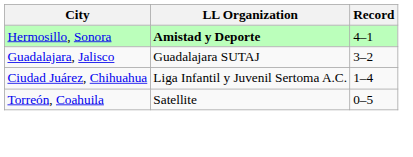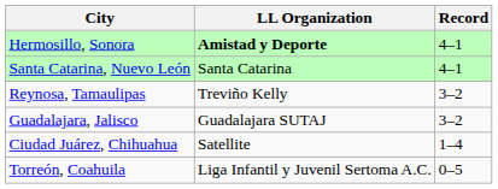 <table class="wikitable">
 <tr>
 <th>City</th>
 <th>LL Organization</th>
 <th>Record</th>
 </tr>
 <tr bgcolor=#bbffbb>
 <td> <a href='#'>Hermosillo</a>, <a href='#'>Sonora</a></td>
 <td><strong>Amistad y Deporte</strong></td>
 <td>4–1</td>
 </tr>
+<tr bgcolor=#bbffbb>
+<td> <a href='#'>Santa Catarina</a>, <a href='#'>Nuevo León</a></td>
+<td>Santa Catarina</td>
+<td>4–1</td>
+</tr>
+<tr>
+<td> <a href='#'>Reynosa</a>, <a href='#'>Tamaulipas</a></td>
+<td>Treviño Kelly</td>
+<td>3–2</td>
+</tr>
 <tr>
 <td> <a href='#'>Guadalajara</a>, <a href='#'>Jalisco</a></td>
 <td>Guadalajara SUTAJ</td>
 <td>3–2</td>
 </tr>
 <tr>
 <td> <a href='#'>Ciudad Juárez</a>, <a href='#'>Chihuahua</a></td>
-<td>Liga Infantil y Juvenil Sertoma A.C.</td>
+<td>Satellite</td>
 <td>1–4</td>
 </tr>
 <tr>
 <td> <a href='#'>Torreón</a>, <a href='#'>Coahuila</a></td>
-<td>Satellite</td>
+<td>Liga Infantil y Juvenil Sertoma A.C.</td>
 <td>0–5</td>
 </tr>
 </table>
